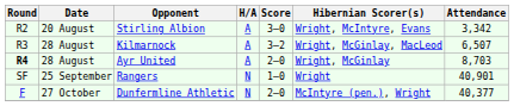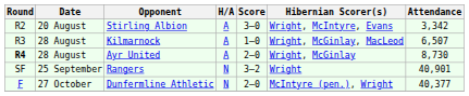 <table class="wikitable" style="text-align:center">
 <tr>
 <th>Round</th>
 <th>Date</th>
 <th>Opponent</th>
 <th>H/A</th>
 <th>Score</th>
 <th>Hibernian Scorer(s)</th>
 <th>Attendance</th>
 </tr>
 <tr bgcolor=#EEFFEE>
 <td>R2</td>
 <td align=left>20 August</td>
 <td align=left><a href='#'>Stirling Albion</a></td>
 <td><a href='#'>A</a></td>
 <td>3–0</td>
 <td align=left><a href='#'>Wright</a>, <a href='#'>McIntyre</a>, <a href='#'>Evans</a></td>
 <td>3,342</td>
 </tr>
 <tr bgcolor=#EEFFEE>
 <td>R3</td>
 <td align=left>28 August</td>
 <td align=left><a href='#'>Kilmarnock</a></td>
 <td><a href='#'>A</a></td>
-<td>3–2</td>
+<td>1–0</td>
 <td align=left><a href='#'>Wright</a>, <a href='#'>McGinlay</a>, <a href='#'>MacLeod</a></td>
 <td>6,507</td>
 </tr>
 <tr bgcolor=#EEFFEE>
 <td><strong>R4</strong></td>
 <td align=left>28 August</td>
 <td align=left><a href='#'>Ayr United</a></td>
 <td><a href='#'>A</a></td>
 <td>2–0</td>
 <td align=left><a href='#'>Wright</a>, <a href='#'>McGinlay</a></td>
-<td>8,703</td>
+<td>8,730</td>
 </tr>
 <tr bgcolor=#EEFFEE>
 <td>SF</td>
 <td align=left>25 September</td>
 <td align=left><a href='#'>Rangers</a></td>
 <td><a href='#'>N</a></td>
-<td>1–0</td>
+<td>3–2</td>
 <td align=left><a href='#'>Wright</a></td>
 <td>40,901</td>
 </tr>
 <tr bgcolor=#EEFFEE>
 <td><a href='#'>F</a></td>
 <td align=left>27 October</td>
 <td align=left><a href='#'>Dunfermline Athletic</a></td>
 <td><a href='#'>N</a></td>
 <td>2–0</td>
 <td align=left><a href='#'>McIntyre (pen.)</a>, <a href='#'>Wright</a></td>
 <td>40,377</td>
 </tr>
 <tr>
 </tr>
 </table>
